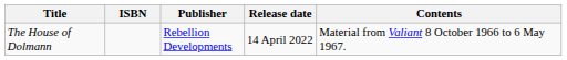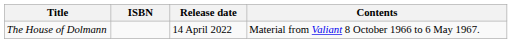 <table class="wikitable" width="85%">
 <tr>
 <th width=18%>Title</th>
 <th width=10%>ISBN</th>
-<th width=15%>Publisher</th>
 <th width=13%>Release date</th>
 <th width=44%>Contents</th>
 </tr>
 <tr>
 <td><em>The House of Dolmann</em></td>
 <td></td>
-<td><a href='#'>Rebellion Developments</a></td>
 <td>14 April 2022</td>
 <td>Material from <em><a href='#'>Valiant</a></em> 8 October 1966 to 6 May 1967.</td>
 </tr>
 </table>
